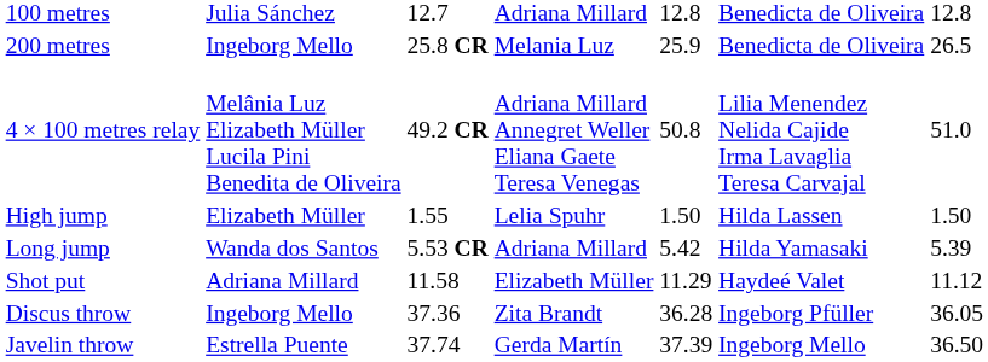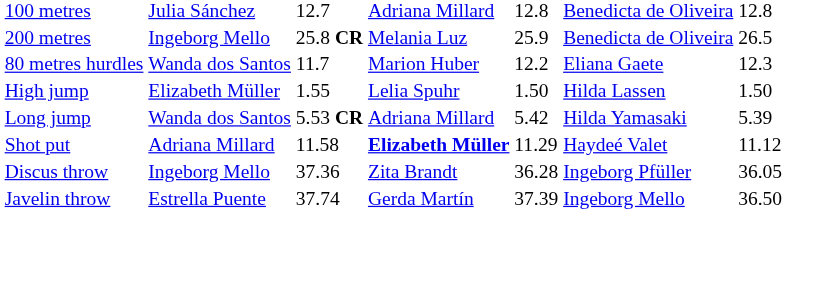 <table>
 <tr>
 <td><a href='#'>100 metres</a></td>
 <td><a href='#'>Julia Sánchez</a><br> </td>
 <td>12.7</td>
 <td><a href='#'>Adriana Millard</a><br> </td>
 <td>12.8</td>
 <td><a href='#'>Benedicta de Oliveira</a><br> </td>
 <td>12.8</td>
 </tr>
 <tr>
 <td><a href='#'>200 metres</a></td>
 <td><a href='#'>Ingeborg Mello</a><br> </td>
 <td>25.8 <strong>CR</strong></td>
 <td><a href='#'>Melania Luz</a><br> </td>
 <td>25.9</td>
 <td><a href='#'>Benedicta de Oliveira</a><br> </td>
 <td>26.5</td>
 </tr>
 <tr>
-<td><a href='#'>4 × 100 metres relay</a></td>
-<td><br><a href='#'>Melânia Luz</a><br><a href='#'>Elizabeth Müller</a><br><a href='#'>Lucila Pini</a><br><a href='#'>Benedita de Oliveira</a></td>
-<td>49.2 <strong>CR</strong></td>
-<td><br><a href='#'>Adriana Millard</a><br><a href='#'>Annegret Weller</a><br><a href='#'>Eliana Gaete</a><br><a href='#'>Teresa Venegas</a></td>
-<td>50.8</td>
-<td><br><a href='#'>Lilia Menendez</a><br><a href='#'>Nelida Cajide</a><br><a href='#'>Irma Lavaglia</a><br><a href='#'>Teresa Carvajal</a></td>
-<td>51.0</td>
+<td><a href='#'>80 metres hurdles</a></td>
+<td><a href='#'>Wanda dos Santos</a><br> </td>
+<td>11.7</td>
+<td><a href='#'>Marion Huber</a><br> </td>
+<td>12.2</td>
+<td><a href='#'>Eliana Gaete</a><br> </td>
+<td>12.3</td>
 </tr>
 <tr>
 <td><a href='#'>High jump</a></td>
 <td><a href='#'>Elizabeth Müller</a><br> </td>
 <td>1.55</td>
 <td><a href='#'>Lelia Spuhr</a><br> </td>
 <td>1.50</td>
 <td><a href='#'>Hilda Lassen</a><br> </td>
 <td>1.50</td>
 </tr>
 <tr>
 <td><a href='#'>Long jump</a></td>
 <td><a href='#'>Wanda dos Santos</a><br> </td>
 <td>5.53 <strong>CR</strong></td>
 <td><a href='#'>Adriana Millard</a><br> </td>
 <td>5.42</td>
 <td><a href='#'>Hilda Yamasaki</a><br> </td>
 <td>5.39</td>
 </tr>
 <tr>
 <td><a href='#'>Shot put</a></td>
 <td><a href='#'>Adriana Millard</a><br> </td>
 <td>11.58</td>
-<td><a href='#'>Elizabeth Müller</a><br> </td>
+<td><strong><a href='#'>Elizabeth Müller</a><br> </strong></td>
 <td>11.29</td>
 <td><a href='#'>Haydeé Valet</a><br> </td>
 <td>11.12</td>
 </tr>
 <tr>
 <td><a href='#'>Discus throw</a></td>
 <td><a href='#'>Ingeborg Mello</a><br> </td>
 <td>37.36</td>
 <td><a href='#'>Zita Brandt</a><br> </td>
 <td>36.28</td>
 <td><a href='#'>Ingeborg Pfüller</a><br> </td>
 <td>36.05</td>
 </tr>
 <tr>
 <td><a href='#'>Javelin throw</a></td>
 <td><a href='#'>Estrella Puente</a><br> </td>
 <td>37.74</td>
 <td><a href='#'>Gerda Martín</a><br> </td>
 <td>37.39</td>
 <td><a href='#'>Ingeborg Mello</a><br> </td>
 <td>36.50</td>
 </tr>
 </table>
